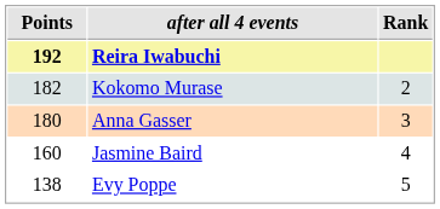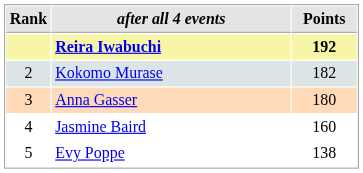 <table cellspacing="1" cellpadding="3" style="border:1px solid #AAAAAA;font-size:86%">
 <tr style="background-color: #E4E4E4;">
+<th style="border-bottom:1px solid #AAAAAA; width: 10px;">Rank</th>
+<th style="border-bottom:1px solid #AAAAAA; width: 200px;"><em>after all 4 events</em></th>
 <th style="border-bottom:1px solid #AAAAAA; width: 50px;">Points</th>
-<th style="border-bottom:1px solid #AAAAAA; width: 200px;"><em>after all 4 events</em></th>
-<th style="border-bottom:1px solid #AAAAAA; width: 10px;">Rank</th>
 </tr>
 <tr style="background:#f7f6a8;">
+<td align=center></td>
+<td><strong> <a href='#'>Reira Iwabuchi</a></strong></td>
 <td align=center><strong>192</strong></td>
-<td><strong> <a href='#'>Reira Iwabuchi</a></strong></td>
-<td align=center></td>
 </tr>
 <tr style="background:#dce5e5;">
+<td align=center>2</td>
+<td> <a href='#'>Kokomo Murase</a></td>
 <td align=center>182</td>
-<td> <a href='#'>Kokomo Murase</a></td>
-<td align=center>2</td>
 </tr>
 <tr style="background:#ffdab9;">
+<td align=center>3</td>
+<td> <a href='#'>Anna Gasser</a></td>
 <td align=center>180</td>
-<td> <a href='#'>Anna Gasser</a></td>
-<td align=center>3</td>
 </tr>
 <tr>
+<td align=center>4</td>
+<td> <a href='#'>Jasmine Baird</a></td>
 <td align=center>160</td>
-<td> <a href='#'>Jasmine Baird</a></td>
-<td align=center>4</td>
 </tr>
 <tr>
+<td align=center>5</td>
+<td> <a href='#'>Evy Poppe</a></td>
 <td align=center>138</td>
-<td> <a href='#'>Evy Poppe</a></td>
-<td align=center>5</td>
 </tr>
 </table>
